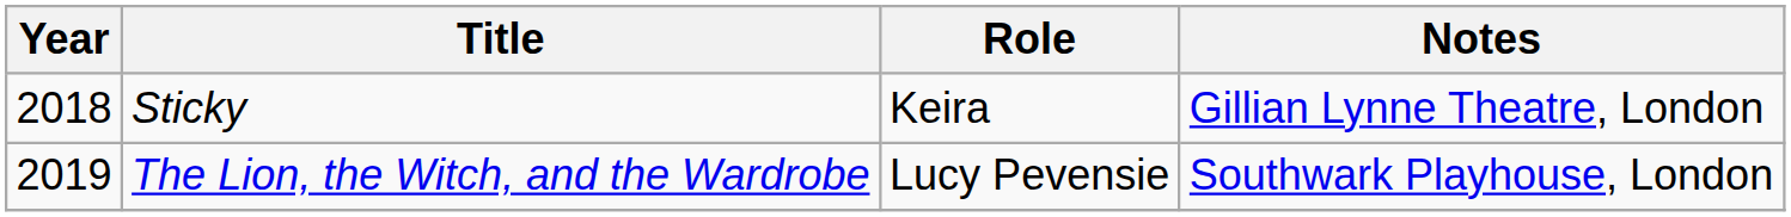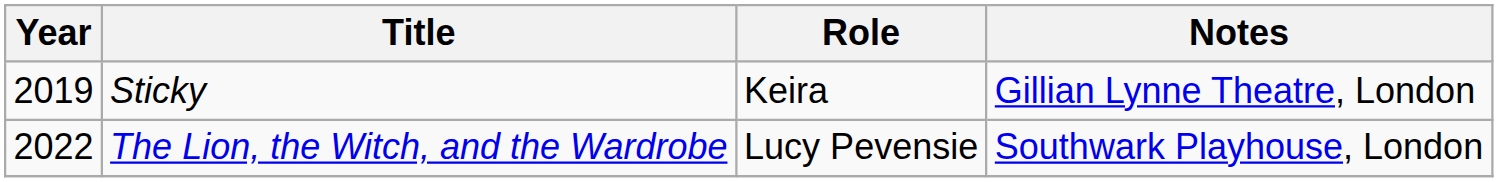 <table class="wikitable sortable">
 <tr>
 <th>Year</th>
 <th>Title</th>
 <th>Role</th>
 <th>Notes</th>
 </tr>
 <tr>
-<td>2018</td>
+<td>2019</td>
 <td><em>Sticky</em></td>
 <td>Keira</td>
 <td><a href='#'>Gillian Lynne Theatre</a>, London</td>
 </tr>
 <tr>
-<td>2019</td>
+<td>2022</td>
 <td><em><a href='#'>The Lion, the Witch, and the Wardrobe</a></em></td>
 <td>Lucy Pevensie</td>
 <td><a href='#'>Southwark Playhouse</a>, London</td>
 </tr>
 <tr>
 </tr>
 </table>
